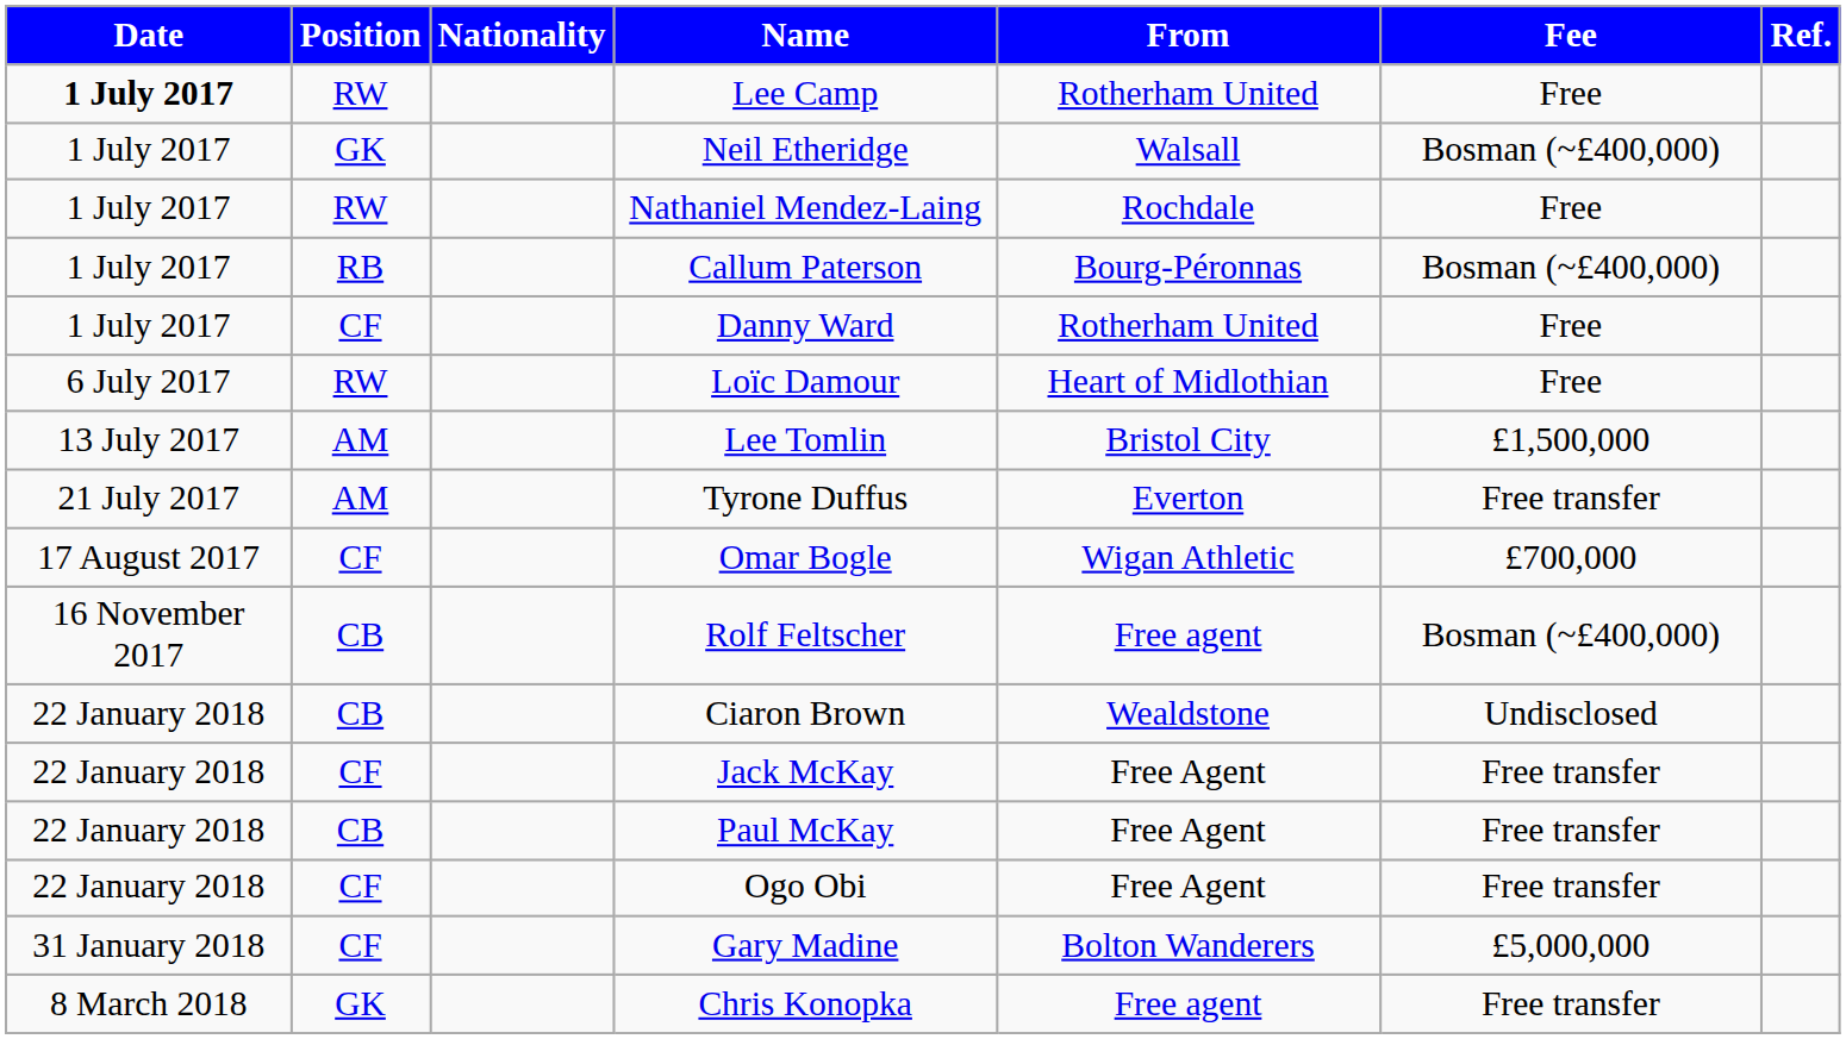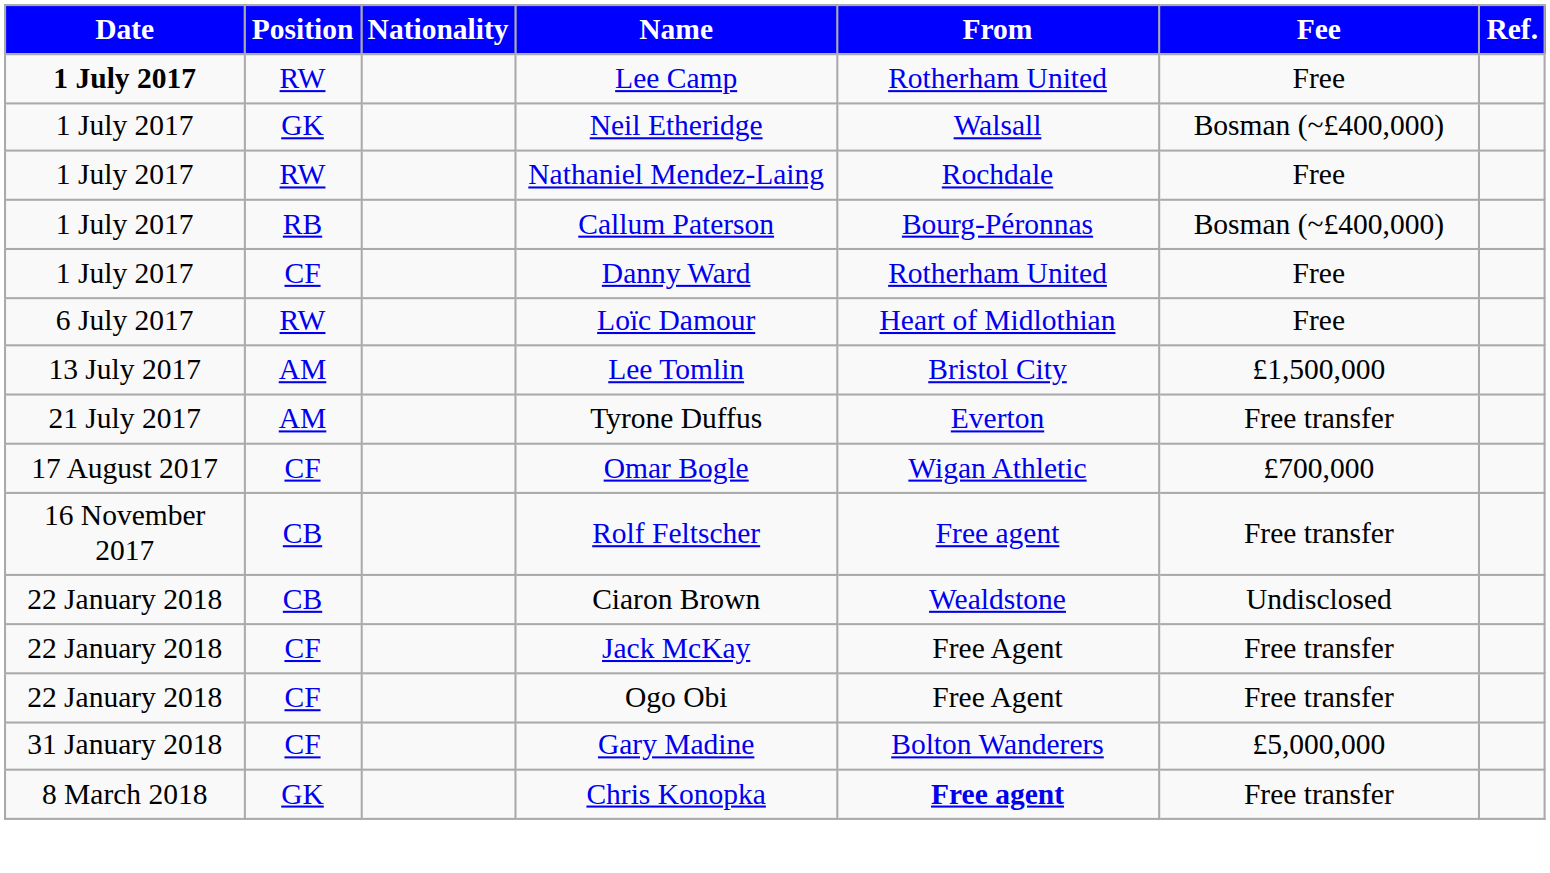 <table class="wikitable"  style="text-align:center; font-size:90%; ">
 <tr>
 <th style="background:#0000FF; color:white; width:110px;">Date</th>
 <th style="background:#0000FF; color:white; width:50px;">Position</th>
 <th style="background:#0000FF; color:white; width:50px;">Nationality</th>
 <th style="background:#0000FF; color:white; width:150px;">Name</th>
 <th style="background:#0000FF; color:white; width:150px;">From</th>
 <th style="background:#0000FF; color:white; width:150px;">Fee</th>
 <th style="background:#0000FF; color:white; width:25px;">Ref.</th>
 </tr>
 <tr>
 <td><strong>1 July 2017</strong></td>
 <td><a href='#'>RW</a></td>
 <td></td>
 <td><a href='#'>Lee Camp</a></td>
 <td><a href='#'>Rotherham United</a></td>
 <td>Free</td>
 <td></td>
 </tr>
 <tr>
 <td>1 July 2017</td>
 <td><a href='#'>GK</a></td>
 <td></td>
 <td><a href='#'>Neil Etheridge</a></td>
 <td><a href='#'>Walsall</a></td>
 <td>Bosman (~£400,000)</td>
 <td></td>
 </tr>
 <tr>
 <td>1 July 2017</td>
 <td><a href='#'>RW</a></td>
 <td></td>
 <td><a href='#'>Nathaniel Mendez-Laing</a></td>
 <td><a href='#'>Rochdale</a></td>
 <td>Free</td>
 <td></td>
 </tr>
 <tr>
 <td>1 July 2017</td>
 <td><a href='#'>RB</a></td>
 <td></td>
 <td><a href='#'>Callum Paterson</a></td>
 <td><a href='#'>Bourg-Péronnas</a></td>
 <td>Bosman (~£400,000)</td>
 <td></td>
 </tr>
 <tr>
 <td>1 July 2017</td>
 <td><a href='#'>CF</a></td>
 <td></td>
 <td><a href='#'>Danny Ward</a></td>
 <td><a href='#'>Rotherham United</a></td>
 <td>Free</td>
 <td></td>
 </tr>
 <tr>
 <td>6 July 2017</td>
 <td><a href='#'>RW</a></td>
 <td></td>
 <td><a href='#'>Loïc Damour</a></td>
 <td><a href='#'>Heart of Midlothian</a></td>
 <td>Free</td>
 <td></td>
 </tr>
 <tr>
 <td>13 July 2017</td>
 <td><a href='#'>AM</a></td>
 <td></td>
 <td><a href='#'>Lee Tomlin</a></td>
 <td><a href='#'>Bristol City</a></td>
 <td>£1,500,000</td>
 <td></td>
 </tr>
 <tr>
 <td>21 July 2017</td>
 <td><a href='#'>AM</a></td>
 <td></td>
 <td>Tyrone Duffus</td>
 <td><a href='#'>Everton</a></td>
 <td>Free transfer</td>
 <td></td>
 </tr>
 <tr>
 <td>17 August 2017</td>
 <td><a href='#'>CF</a></td>
 <td></td>
 <td><a href='#'>Omar Bogle</a></td>
 <td><a href='#'>Wigan Athletic</a></td>
 <td>£700,000</td>
 <td></td>
 </tr>
 <tr>
 <td>16 November 2017</td>
 <td><a href='#'>CB</a></td>
 <td></td>
 <td><a href='#'>Rolf Feltscher</a></td>
 <td><a href='#'>Free agent</a></td>
-<td>Bosman (~£400,000)</td>
+<td>Free transfer</td>
 <td></td>
 </tr>
 <tr>
 <td>22 January 2018</td>
 <td><a href='#'>CB</a></td>
 <td></td>
 <td>Ciaron Brown</td>
 <td><a href='#'>Wealdstone</a></td>
 <td>Undisclosed</td>
 <td></td>
 </tr>
 <tr>
 <td>22 January 2018</td>
 <td><a href='#'>CF</a></td>
 <td></td>
 <td><a href='#'>Jack McKay</a></td>
-<td>Free Agent</td>
-<td>Free transfer</td>
-<td></td>
-</tr>
-<tr>
-<td>22 January 2018</td>
-<td><a href='#'>CB</a></td>
-<td></td>
-<td><a href='#'>Paul McKay</a></td>
 <td>Free Agent</td>
 <td>Free transfer</td>
 <td></td>
 </tr>
 <tr>
 <td>22 January 2018</td>
 <td><a href='#'>CF</a></td>
 <td></td>
 <td>Ogo Obi</td>
 <td>Free Agent</td>
 <td>Free transfer</td>
 <td></td>
 </tr>
 <tr>
 <td>31 January 2018</td>
 <td><a href='#'>CF</a></td>
 <td></td>
 <td><a href='#'>Gary Madine</a></td>
 <td><a href='#'>Bolton Wanderers</a></td>
 <td>£5,000,000</td>
 <td></td>
 </tr>
 <tr>
 <td>8 March 2018</td>
 <td><a href='#'>GK</a></td>
 <td></td>
 <td><a href='#'>Chris Konopka</a></td>
-<td><a href='#'>Free agent</a></td>
+<td><strong><a href='#'>Free agent</a></strong></td>
 <td>Free transfer</td>
 <td></td>
 </tr>
 </table>
